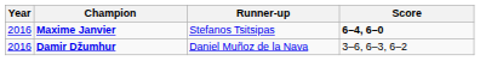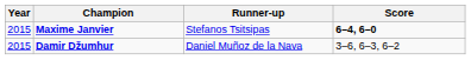 <table class="wikitable" style="font-size:90%">
 <tr>
 <th>Year</th>
 <th width="200">Champion</th>
 <th width="200">Runner-up</th>
 <th width="175">Score</th>
 </tr>
 <tr>
-<td><a href='#'>2016</a></td>
+<td><a href='#'>2015</a></td>
 <td> <strong><a href='#'>Maxime Janvier</a></strong></td>
 <td> <a href='#'>Stefanos Tsitsipas</a></td>
 <td><strong>6–4, 6–0</strong></td>
 </tr>
 <tr>
-<td><a href='#'>2016</a></td>
+<td><a href='#'>2015</a></td>
 <td> <strong><a href='#'>Damir Džumhur</a></strong></td>
 <td> <a href='#'>Daniel Muñoz de la Nava</a></td>
 <td>3–6, 6–3, 6–2</td>
 </tr>
 </table>
